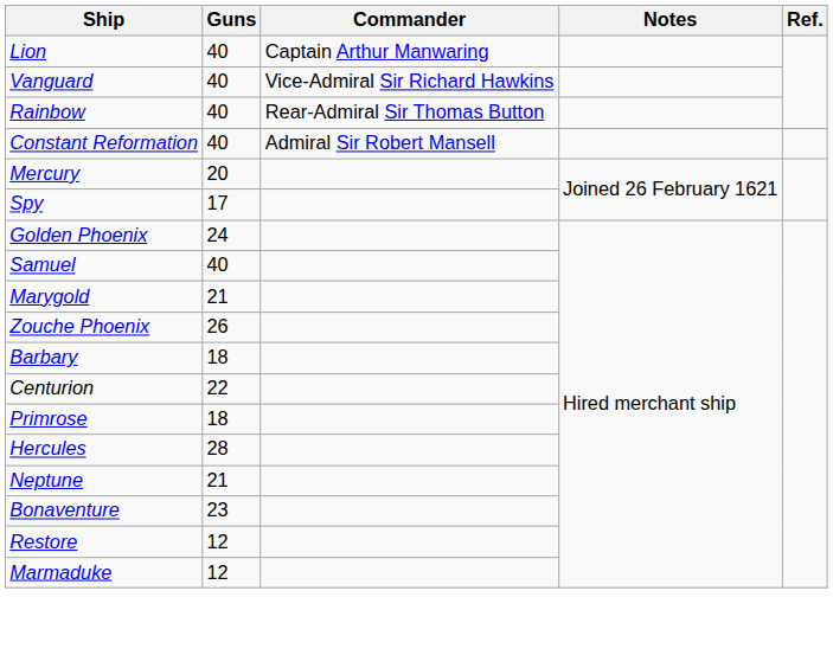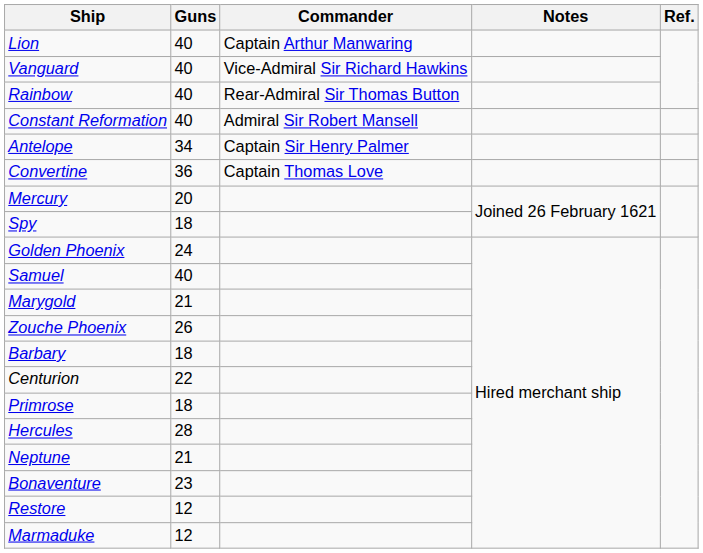 <table class="wikitable"width=>
 <tr>
 <th style=>Ship</th>
 <th style=>Guns</th>
 <th style=>Commander</th>
 <th style=>Notes</th>
 <th style=>Ref.</th>
 </tr>
 <tr>
 <td><a href='#'><em>Lion</em></a></td>
 <td>40</td>
 <td>Captain <a href='#'>Arthur Manwaring</a></td>
 <td></td>
 <td rowspan=3></td>
 </tr>
 <tr>
 <td><a href='#'><em>Vanguard</em></a></td>
 <td>40</td>
 <td>Vice-Admiral <a href='#'>Sir Richard Hawkins</a></td>
 <td></td>
 </tr>
 <tr>
 <td><a href='#'><em>Rainbow</em></a></td>
 <td>40</td>
 <td>Rear-Admiral <a href='#'>Sir Thomas Button</a></td>
 <td></td>
 </tr>
 <tr>
 <td><a href='#'><em>Constant Reformation</em></a></td>
 <td>40</td>
 <td>Admiral <a href='#'>Sir Robert Mansell</a></td>
 <td></td>
 <td></td>
 </tr>
 <tr>
+<td><a href='#'><em>Antelope</em></a></td>
+<td>34</td>
+<td>Captain <a href='#'>Sir Henry Palmer</a></td>
+<td></td>
+<td></td>
+</tr>
+<tr>
+<td><a href='#'><em>Convertine</em></a></td>
+<td>36</td>
+<td>Captain <a href='#'>Thomas Love</a></td>
+<td></td>
+<td></td>
+</tr>
+<tr>
 <td><a href='#'><em>Mercury</em></a></td>
 <td>20</td>
 <td></td>
 <td rowspan=2>Joined 26 February 1621</td>
 <td rowspan=2></td>
 </tr>
 <tr>
 <td><a href='#'><em>Spy</em></a></td>
-<td>17</td>
+<td>18</td>
 <td></td>
 </tr>
 <tr>
 <td><a href='#'><em>Golden Phoenix</em></a></td>
 <td>24</td>
 <td></td>
 <td rowspan=12>Hired merchant ship</td>
 <td rowspan=12></td>
 </tr>
 <tr>
 <td><a href='#'><em>Samuel</em></a></td>
 <td>40</td>
 <td></td>
 </tr>
 <tr>
 <td><a href='#'><em>Marygold</em></a></td>
 <td>21</td>
 <td></td>
 </tr>
 <tr>
 <td><a href='#'><em>Zouche Phoenix</em></a></td>
 <td>26</td>
 <td></td>
 </tr>
 <tr>
 <td><a href='#'><em>Barbary</em></a></td>
 <td>18</td>
 <td></td>
 </tr>
 <tr>
 <td><em>Centurion</em></td>
 <td>22</td>
 <td></td>
 </tr>
 <tr>
 <td><a href='#'><em>Primrose</em></a></td>
 <td>18</td>
 <td></td>
 </tr>
 <tr>
 <td><a href='#'><em>Hercules</em></a></td>
 <td>28</td>
 <td></td>
 </tr>
 <tr>
 <td><a href='#'><em>Neptune</em></a></td>
 <td>21</td>
 <td></td>
 </tr>
 <tr>
 <td><a href='#'><em>Bonaventure</em></a></td>
 <td>23</td>
 </tr>
 <tr>
 <td><a href='#'><em>Restore</em></a></td>
 <td>12</td>
 <td></td>
 </tr>
 <tr>
 <td><a href='#'><em>Marmaduke</em></a></td>
 <td>12</td>
 <td></td>
 </tr>
 </table>
